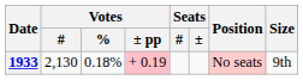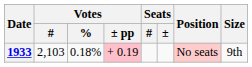 <table class="wikitable">
 <tr>
 <th rowspan="2">Date</th>
 <th colspan="3">Votes</th>
 <th colspan="2">Seats</th>
 <th rowspan="2">Position</th>
 <th rowspan="2">Size</th>
 </tr>
 <tr>
 <th>#</th>
 <th>%</th>
 <th>± pp</th>
 <th>#</th>
 <th>±</th>
 </tr>
 <tr>
 <th><a href='#'>1933</a></th>
-<td>2,130</td>
+<td>2,103</td>
 <td>0.18%</td>
 <td style="background: pink;">+ 0.19</td>
 <td></td>
 <td></td>
 <td style="background-color:#FFCCCC">No seats</td>
 <td align="center">9th</td>
 </tr>
 </table>
